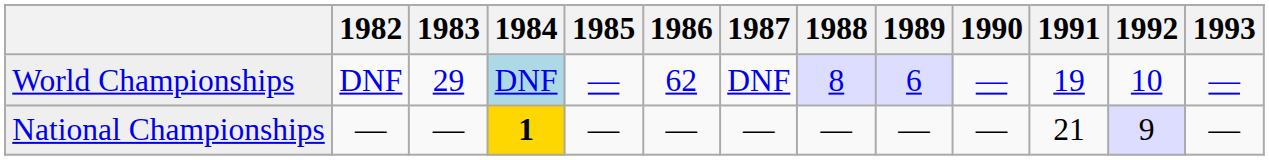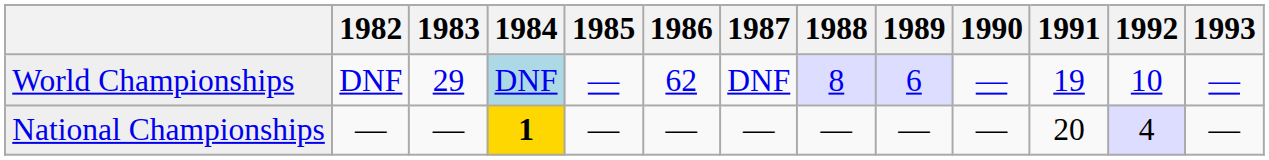 <table class="wikitable plainrowheaders">
 <tr>
 <th scope="col"></th>
 <th scope="col">1982</th>
 <th scope="col">1983</th>
 <th scope="col">1984</th>
 <th scope="col">1985</th>
 <th scope="col">1986</th>
 <th scope="col">1987</th>
 <th scope="col">1988</th>
 <th scope="col">1989</th>
 <th scope="col">1990</th>
 <th scope="col">1991</th>
 <th scope="col">1992</th>
 <th scope="col">1993</th>
 </tr>
 <tr style="text-align:center;">
 <td style="text-align:left; background:#efefef;"> <a href='#'>World Championships</a></td>
 <td><a href='#'>DNF</a></td>
 <td><a href='#'>29</a></td>
 <td style="background: lightblue;"><a href='#'>DNF</a></td>
 <td><a href='#'>—</a></td>
 <td><a href='#'>62</a></td>
 <td><a href='#'>DNF</a></td>
 <td style="background:#ddf;"><a href='#'>8</a></td>
 <td style="background:#ddf;"><a href='#'>6</a></td>
 <td><a href='#'>—</a></td>
 <td><a href='#'>19</a></td>
 <td><a href='#'>10</a></td>
 <td><a href='#'>—</a></td>
 </tr>
 <tr style="text-align:center;">
 <td style="text-align:left; background:#efefef;"> <a href='#'>National Championships</a></td>
 <td>—</td>
 <td>—</td>
 <td style="text-align:center; background:gold;"><strong>1</strong></td>
 <td>—</td>
 <td>—</td>
 <td>—</td>
 <td>—</td>
 <td>—</td>
 <td>—</td>
-<td>21</td>
-<td style="text-align:center; background:#ddf;">9</td>
+<td>20</td>
+<td style="text-align:center; background:#ddf;">4</td>
 <td>—</td>
 </tr>
 </table>
